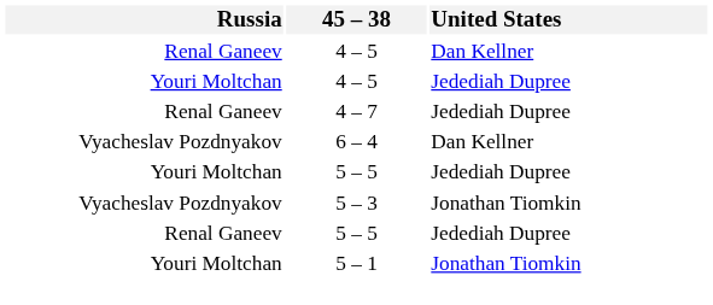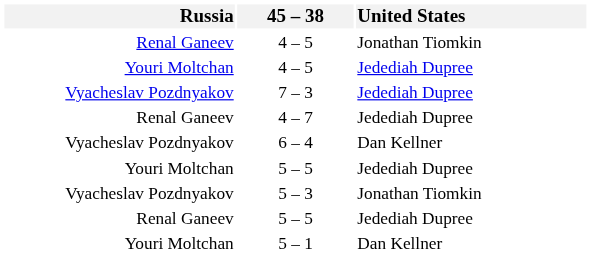 <table style="font-size:90%">
 <tr style="font-size:110%; background:#f2f2f2">
 <td style="width:12em" align=right><strong>Russia</strong> </td>
 <td style="width:6em" align=center><strong>45 – 38</strong></td>
 <td style="width:12em"> <strong>United States</strong></td>
 </tr>
 <tr>
 <td align=right><a href='#'>Renal Ganeev</a></td>
 <td align=center>4 – 5</td>
-<td><a href='#'>Dan Kellner</a></td>
+<td>Jonathan Tiomkin</td>
 </tr>
 <tr>
 <td align=right><a href='#'>Youri Moltchan</a></td>
 <td align=center>4 – 5</td>
+<td><a href='#'>Jedediah Dupree</a></td>
+</tr>
+<tr>
+<td align=right><a href='#'>Vyacheslav Pozdnyakov</a></td>
+<td align=center>7 – 3</td>
 <td><a href='#'>Jedediah Dupree</a></td>
 </tr>
 <tr>
 <td align=right>Renal Ganeev</td>
 <td align=center>4 – 7</td>
 <td>Jedediah Dupree</td>
 </tr>
 <tr>
 <td align=right>Vyacheslav Pozdnyakov</td>
 <td align=center>6 – 4</td>
 <td>Dan Kellner</td>
 </tr>
 <tr>
 <td align=right>Youri Moltchan</td>
 <td align=center>5 – 5</td>
 <td>Jedediah Dupree</td>
 </tr>
 <tr>
 <td align=right>Vyacheslav Pozdnyakov</td>
 <td align=center>5 – 3</td>
 <td>Jonathan Tiomkin</td>
 </tr>
 <tr>
 <td align=right>Renal Ganeev</td>
 <td align=center>5 – 5</td>
 <td>Jedediah Dupree</td>
 </tr>
 <tr>
 <td align=right>Youri Moltchan</td>
 <td align=center>5 – 1</td>
-<td><a href='#'>Jonathan Tiomkin</a></td>
+<td>Dan Kellner</td>
 </tr>
 </table>
